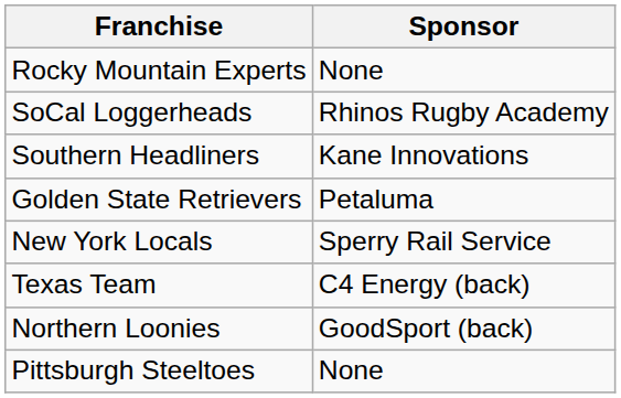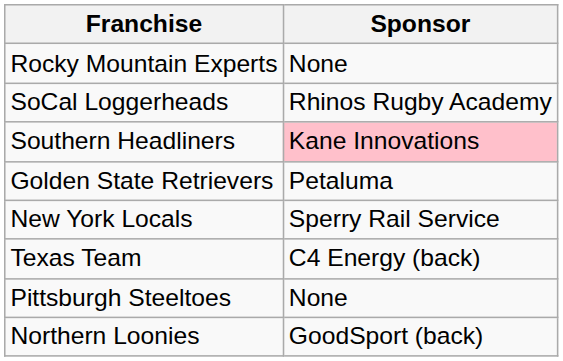 <table class="wikitable">
 <tr>
 <th>Franchise</th>
 <th>Sponsor</th>
 </tr>
 <tr>
 <td>Rocky Mountain Experts</td>
 <td>None</td>
 </tr>
 <tr>
 <td>SoCal Loggerheads</td>
 <td>Rhinos Rugby Academy</td>
 </tr>
 <tr>
 <td>Southern Headliners</td>
-<td>Kane Innovations</td>
+<td style="background: pink;">Kane Innovations</td>
 </tr>
 <tr>
 <td>Golden State Retrievers</td>
 <td>Petaluma</td>
 </tr>
 <tr>
 <td>New York Locals</td>
 <td>Sperry Rail Service</td>
 </tr>
 <tr>
 <td>Texas Team</td>
 <td>C4 Energy (back)</td>
 </tr>
 <tr>
+<td>Pittsburgh Steeltoes</td>
+<td>None</td>
+</tr>
+<tr>
 <td>Northern Loonies</td>
 <td>GoodSport (back)</td>
 </tr>
-<tr>
-<td>Pittsburgh Steeltoes</td>
-<td>None</td>
-</tr>
 </table>
